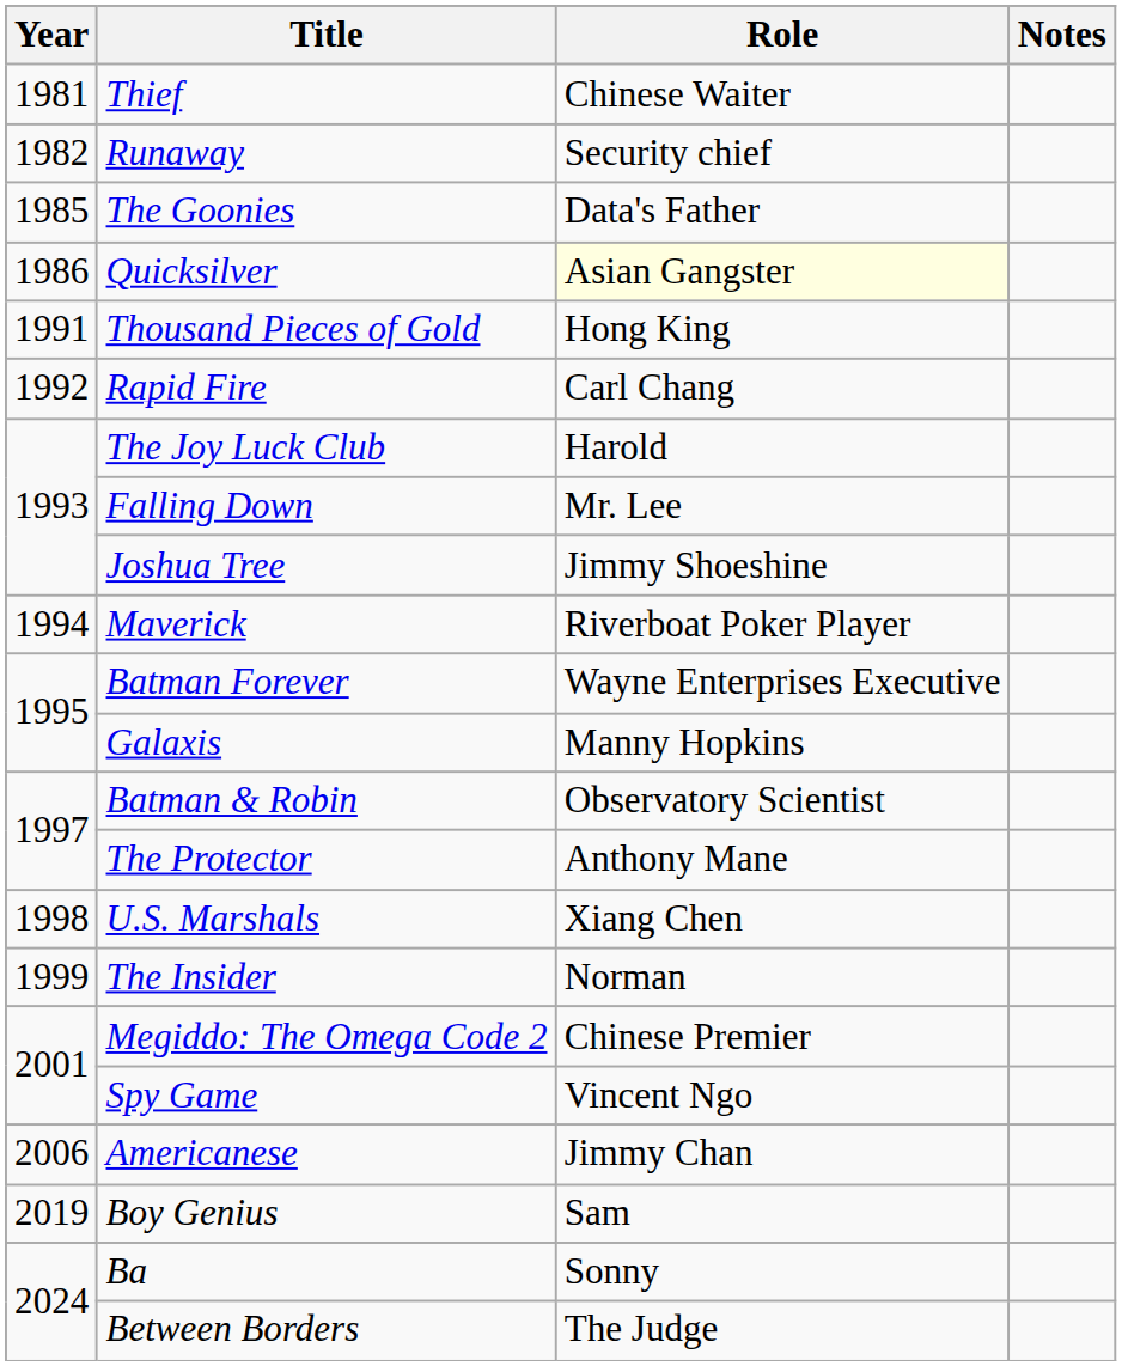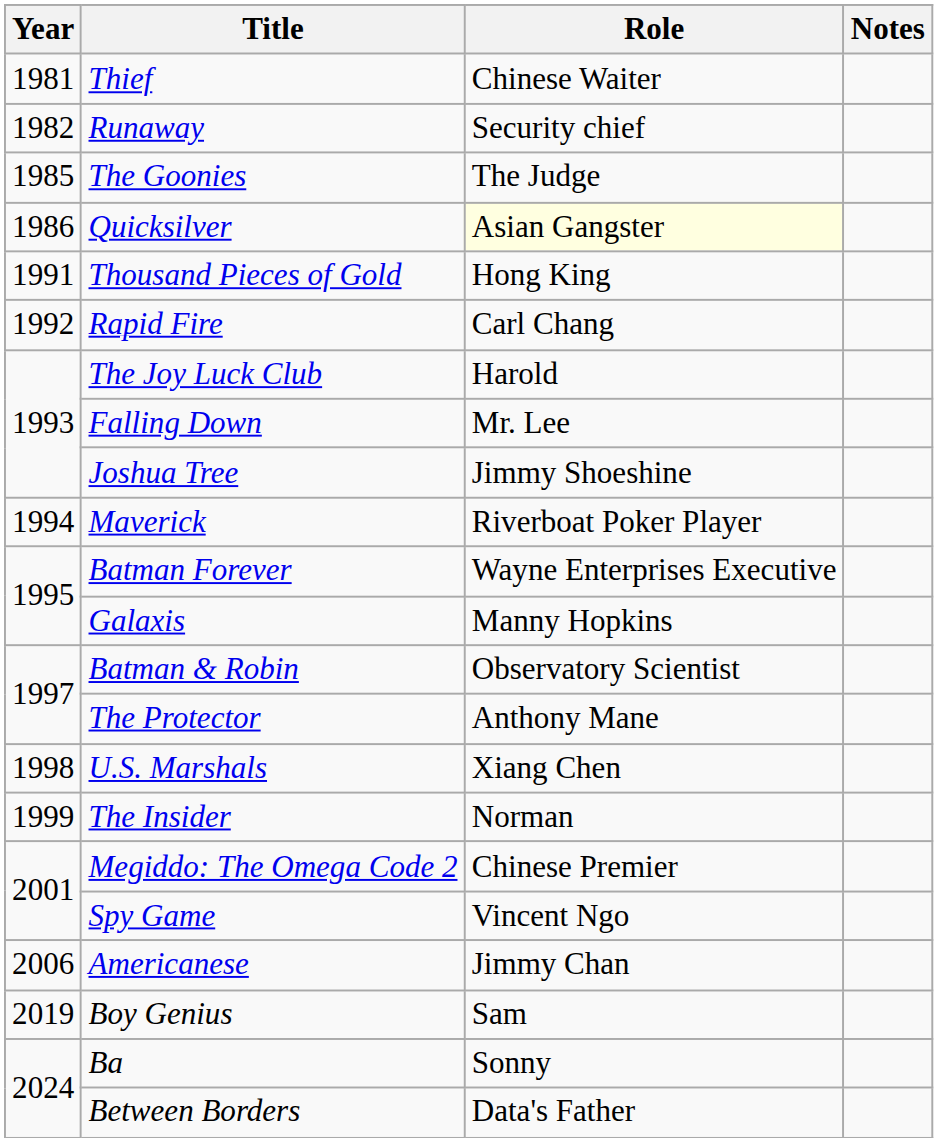 <table class="wikitable sortable">
 <tr>
 <th>Year</th>
 <th>Title</th>
 <th>Role</th>
 <th>Notes</th>
 </tr>
 <tr>
 <td>1981</td>
 <td><em><a href='#'>Thief</a></em></td>
 <td>Chinese Waiter</td>
 <td></td>
 </tr>
 <tr>
 <td>1982</td>
 <td><em><a href='#'>Runaway</a></em></td>
 <td>Security chief</td>
 <td></td>
 </tr>
 <tr>
 <td>1985</td>
 <td><em><a href='#'>The Goonies</a></em></td>
-<td>Data's Father</td>
+<td>The Judge</td>
 <td></td>
 </tr>
 <tr>
 <td>1986</td>
 <td><em><a href='#'>Quicksilver</a></em></td>
 <td style="background: lightyellow;">Asian Gangster</td>
 <td></td>
 </tr>
 <tr>
 <td>1991</td>
 <td><em><a href='#'>Thousand Pieces of Gold</a></em></td>
 <td>Hong King</td>
 <td></td>
 </tr>
 <tr>
 <td>1992</td>
 <td><a href='#'><em>Rapid Fire</em></a></td>
 <td>Carl Chang</td>
 <td></td>
 </tr>
 <tr>
 <td rowspan="3">1993</td>
 <td><em><a href='#'>The Joy Luck Club</a></em></td>
 <td>Harold</td>
 <td></td>
 </tr>
 <tr>
 <td><em><a href='#'>Falling Down</a></em></td>
 <td>Mr. Lee</td>
 <td></td>
 </tr>
 <tr>
 <td><em><a href='#'>Joshua Tree</a></em></td>
 <td>Jimmy Shoeshine</td>
 <td></td>
 </tr>
 <tr>
 <td>1994</td>
 <td><em><a href='#'>Maverick</a></em></td>
 <td>Riverboat Poker Player</td>
 <td></td>
 </tr>
 <tr>
 <td rowspan="2">1995</td>
 <td><em><a href='#'>Batman Forever</a></em></td>
 <td>Wayne Enterprises Executive</td>
 <td></td>
 </tr>
 <tr>
 <td><em><a href='#'>Galaxis</a></em></td>
 <td>Manny Hopkins</td>
 </tr>
 <tr>
 <td rowspan="2">1997</td>
 <td><em><a href='#'>Batman & Robin</a></em></td>
 <td>Observatory Scientist</td>
 <td></td>
 </tr>
 <tr>
 <td><em><a href='#'>The Protector</a></em></td>
 <td>Anthony Mane</td>
 <td></td>
 </tr>
 <tr>
 <td>1998</td>
 <td><em><a href='#'>U.S. Marshals</a></em></td>
 <td>Xiang Chen</td>
 <td></td>
 </tr>
 <tr>
 <td>1999</td>
 <td><em><a href='#'>The Insider</a></em></td>
 <td>Norman</td>
 <td></td>
 </tr>
 <tr>
 <td rowspan="2">2001</td>
 <td><em><a href='#'>Megiddo: The Omega Code 2</a></em></td>
 <td>Chinese Premier</td>
 <td></td>
 </tr>
 <tr>
 <td><em><a href='#'>Spy Game</a></em></td>
 <td>Vincent Ngo</td>
 <td></td>
 </tr>
 <tr>
 <td>2006</td>
 <td><em><a href='#'>Americanese</a></em></td>
 <td>Jimmy Chan</td>
 <td></td>
 </tr>
 <tr>
 <td>2019</td>
 <td><em>Boy Genius</em></td>
 <td>Sam</td>
 <td></td>
 </tr>
 <tr>
 <td rowspan="2">2024</td>
 <td><em>Ba</em></td>
 <td>Sonny</td>
 <td></td>
 </tr>
 <tr>
 <td><em>Between Borders</em></td>
-<td>The Judge</td>
+<td>Data's Father</td>
 <td></td>
 </tr>
 </table>
